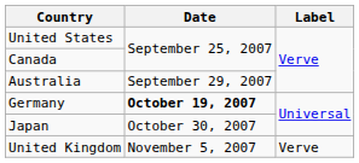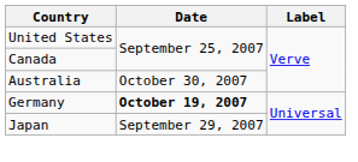 <table class="wikitable">
 <tr>
 <th align="center">Country</th>
 <th align="center">Date</th>
 <th align="center">Label</th>
 </tr>
 <tr>
 <td align="left">United States</td>
 <td align="left" rowspan="2">September 25, 2007</td>
 <td align="left" rowspan="3"><a href='#'>Verve</a></td>
 </tr>
 <tr>
 <td align="left">Canada</td>
 </tr>
 <tr>
 <td align="left">Australia</td>
-<td align="left">September 29, 2007</td>
+<td align="left">October 30, 2007</td>
 </tr>
 <tr>
 <td align="left">Germany</td>
 <td align="left"><strong>October 19, 2007</strong></td>
 <td align="left" rowspan="2"><a href='#'>Universal</a></td>
 </tr>
 <tr>
 <td align="left">Japan</td>
-<td align="left">October 30, 2007</td>
-</tr>
-<tr>
-<td align="left">United Kingdom</td>
-<td align="left">November 5, 2007</td>
-<td align="left">Verve</td>
+<td align="left">September 29, 2007</td>
 </tr>
 </table>
